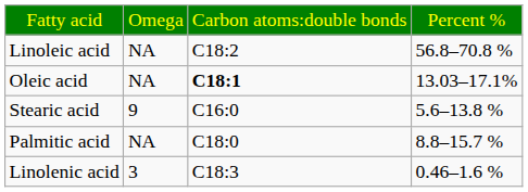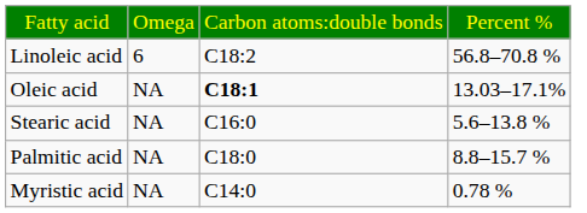 <table class="wikitable">
 <tr style="background:green; color:yellow; text-align:center;">
 <td>Fatty acid</td>
 <td>Omega</td>
 <td>Carbon atoms:double bonds</td>
 <td>Percent %</td>
 </tr>
 <tr>
 <td>Linoleic acid</td>
-<td>NA</td>
+<td>6</td>
 <td>C18:2</td>
 <td>56.8–70.8 %</td>
 </tr>
 <tr>
 <td>Oleic acid</td>
 <td>NA</td>
 <td><strong>C18:1</strong></td>
 <td>13.03–17.1%</td>
 </tr>
 <tr>
 <td>Stearic acid</td>
-<td>9</td>
+<td>NA</td>
 <td>C16:0</td>
 <td>5.6–13.8 %</td>
 </tr>
 <tr>
 <td>Palmitic acid</td>
 <td>NA</td>
 <td>C18:0</td>
 <td>8.8–15.7 %</td>
 </tr>
 <tr>
-<td>Linolenic acid</td>
-<td>3</td>
-<td>C18:3</td>
-<td>0.46–1.6 %</td>
+<td>Myristic acid</td>
+<td>NA</td>
+<td>C14:0</td>
+<td>0.78 %</td>
 </tr>
 </table>
